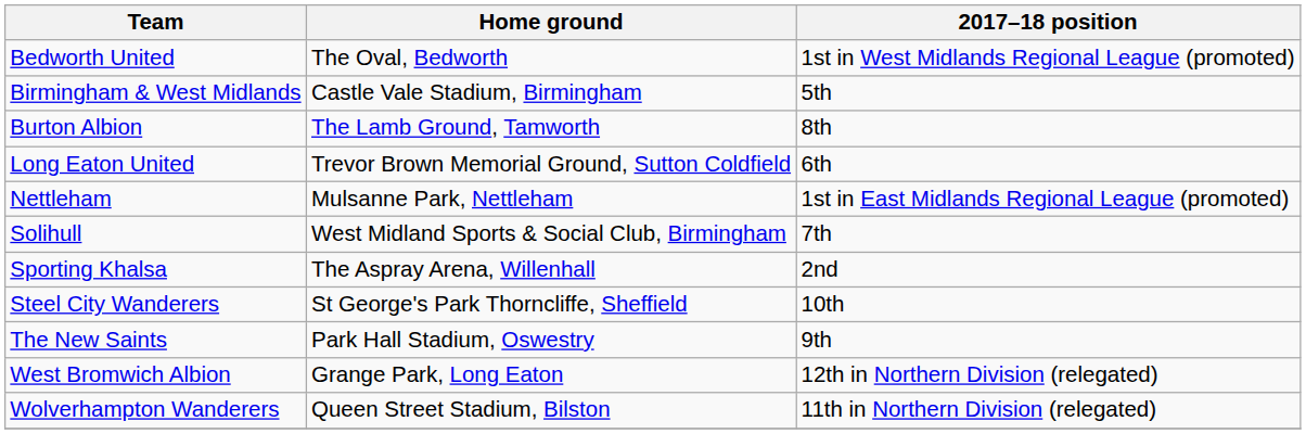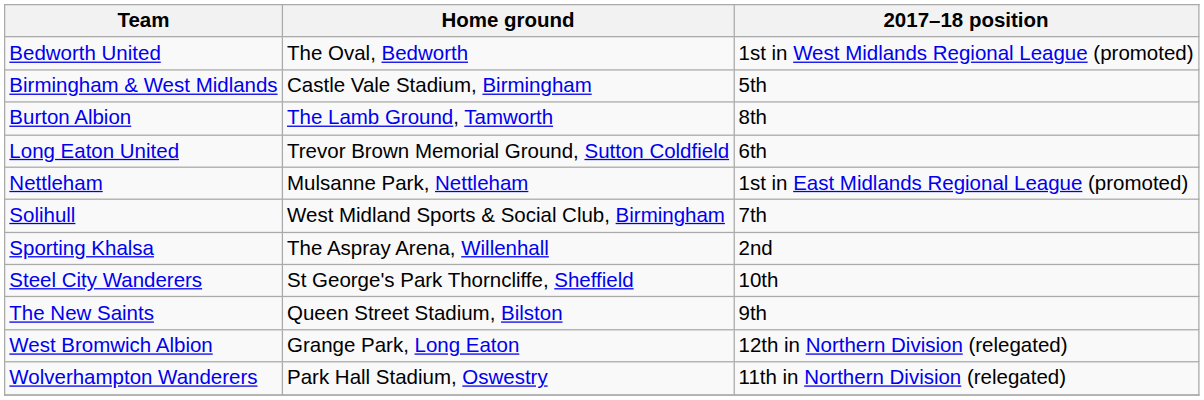 <table class=wikitable>
 <tr>
 <th>Team</th>
 <th>Home ground</th>
 <th>2017–18 position</th>
 </tr>
 <tr>
 <td><a href='#'>Bedworth United</a></td>
 <td>The Oval, <a href='#'>Bedworth</a></td>
 <td>1st in <a href='#'>West Midlands Regional League</a> (promoted)</td>
 </tr>
 <tr>
 <td><a href='#'>Birmingham & West Midlands</a></td>
 <td>Castle Vale Stadium, <a href='#'>Birmingham</a></td>
 <td>5th</td>
 </tr>
 <tr>
 <td><a href='#'>Burton Albion</a></td>
 <td><a href='#'>The Lamb Ground</a>, <a href='#'>Tamworth</a></td>
 <td>8th</td>
 </tr>
 <tr>
 <td><a href='#'>Long Eaton United</a></td>
 <td>Trevor Brown Memorial Ground, <a href='#'>Sutton Coldfield</a></td>
 <td>6th</td>
 </tr>
 <tr>
 <td><a href='#'>Nettleham</a></td>
 <td>Mulsanne Park, <a href='#'>Nettleham</a></td>
 <td>1st in <a href='#'>East Midlands Regional League</a> (promoted)</td>
 </tr>
 <tr>
 <td><a href='#'>Solihull</a></td>
 <td>West Midland Sports & Social Club, <a href='#'>Birmingham</a></td>
 <td>7th</td>
 </tr>
 <tr>
 <td><a href='#'>Sporting Khalsa</a></td>
 <td>The Aspray Arena, <a href='#'>Willenhall</a></td>
 <td>2nd</td>
 </tr>
 <tr>
 <td><a href='#'>Steel City Wanderers</a></td>
 <td>St George's Park Thorncliffe, <a href='#'>Sheffield</a></td>
 <td>10th</td>
 </tr>
 <tr>
 <td><a href='#'>The New Saints</a></td>
-<td>Park Hall Stadium, <a href='#'>Oswestry</a></td>
+<td>Queen Street Stadium, <a href='#'>Bilston</a></td>
 <td>9th</td>
 </tr>
 <tr>
 <td><a href='#'>West Bromwich Albion</a></td>
 <td>Grange Park, <a href='#'>Long Eaton</a></td>
 <td>12th in <a href='#'>Northern Division</a> (relegated)</td>
 </tr>
 <tr>
 <td><a href='#'>Wolverhampton Wanderers</a></td>
-<td>Queen Street Stadium, <a href='#'>Bilston</a></td>
+<td>Park Hall Stadium, <a href='#'>Oswestry</a></td>
 <td>11th in <a href='#'>Northern Division</a> (relegated)</td>
 </tr>
 <tr>
 </tr>
 </table>
